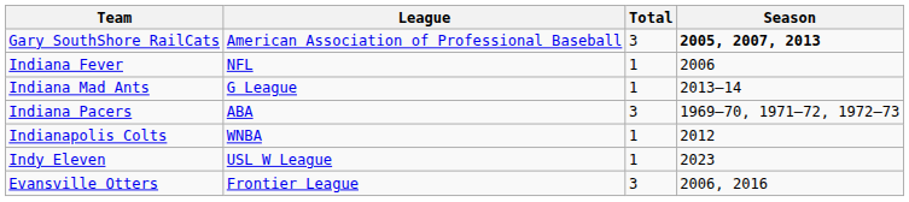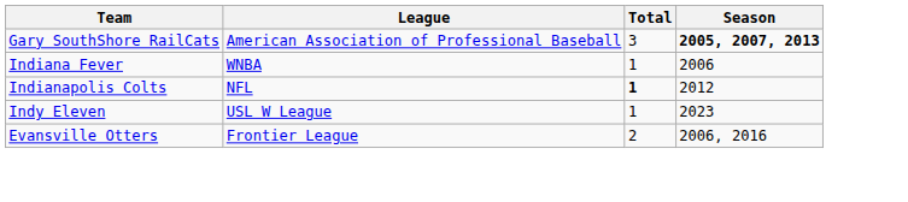 <table class="wikitable">
 <tr>
 <th>Team</th>
 <th>League</th>
 <th>Total</th>
 <th>Season</th>
 </tr>
 <tr>
 <td><a href='#'>Gary SouthShore RailCats</a></td>
 <td><a href='#'>American Association of Professional Baseball</a></td>
 <td>3</td>
 <td><strong>2005, 2007, 2013</strong></td>
 </tr>
 <tr>
 <td><a href='#'>Indiana Fever</a></td>
-<td rowspan=1><a href='#'>NFL</a></td>
+<td><a href='#'>WNBA</a></td>
 <td>1</td>
 <td>2006</td>
 </tr>
 <tr>
-<td><a href='#'>Indiana Mad Ants</a></td>
-<td><a href='#'>G League</a></td>
-<td>1</td>
-<td>2013–14</td>
-</tr>
-<tr>
-<td rowspan=1><a href='#'>Indiana Pacers</a></td>
-<td rowspan=1><a href='#'>ABA</a></td>
-<td>3</td>
-<td>1969–70, 1971–72, 1972–73</td>
-</tr>
-<tr>
 <td rowspan=1><a href='#'>Indianapolis Colts</a></td>
-<td><a href='#'>WNBA</a></td>
-<td>1</td>
+<td rowspan=1><a href='#'>NFL</a></td>
+<td><strong>1</strong></td>
 <td>2012</td>
 </tr>
 <tr>
 <td><a href='#'>Indy Eleven</a></td>
 <td><a href='#'>USL W League</a></td>
 <td>1</td>
 <td>2023</td>
 </tr>
 <tr>
 <td rowspan=1><a href='#'>Evansville Otters</a></td>
 <td rowspan=1><a href='#'>Frontier League</a></td>
-<td>3</td>
+<td>2</td>
 <td>2006, 2016</td>
 </tr>
 </table>
